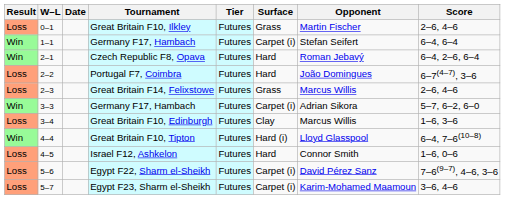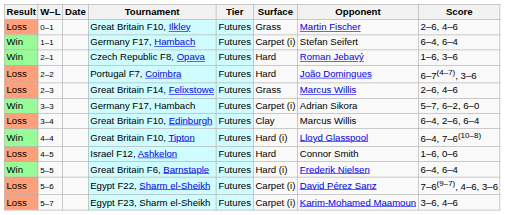 <table class="sortable wikitable">
 <tr>
 <th>Result</th>
 <th class="unsortable">W–L</th>
 <th>Date</th>
 <th>Tournament</th>
 <th>Tier</th>
 <th>Surface</th>
 <th>Opponent</th>
 <th class="unsortable">Score</th>
 </tr>
 <tr>
 <td bgcolor=FFA07A>Loss</td>
 <td><small>0–1</small></td>
 <td></td>
 <td style="background:#cffcff;">Great Britain F10, <a href='#'>Ilkley</a></td>
 <td style="background:#cffcff;">Futures</td>
 <td>Grass</td>
 <td> <a href='#'>Martin Fischer</a></td>
 <td>2–6, 4–6</td>
 </tr>
 <tr>
 <td bgcolor=98FB98>Win</td>
 <td><small>1–1</small></td>
 <td></td>
 <td style="background:#cffcff;">Germany F17, <a href='#'>Hambach</a></td>
 <td style="background:#cffcff;">Futures</td>
 <td>Carpet (i)</td>
 <td> Stefan Seifert</td>
 <td>6–4, 6–4</td>
 </tr>
 <tr>
 <td bgcolor=98FB98>Win</td>
 <td><small>2–1</small></td>
 <td></td>
 <td style="background:#cffcff;">Czech Republic F8, <a href='#'>Opava</a></td>
 <td style="background:#cffcff;">Futures</td>
 <td>Hard</td>
 <td> <a href='#'>Roman Jebavý</a></td>
-<td>6–4, 2–6, 6–4</td>
+<td>1–6, 3–6</td>
 </tr>
 <tr>
 <td bgcolor=FFA07A>Loss</td>
 <td><small>2–2</small></td>
 <td></td>
 <td style="background:#cffcff;">Portugal F7, <a href='#'>Coimbra</a></td>
 <td style="background:#cffcff;">Futures</td>
 <td>Hard</td>
 <td> <a href='#'>João Domingues</a></td>
 <td>6–7<sup>(4–7)</sup>, 3–6</td>
 </tr>
 <tr>
 <td bgcolor=FFA07A>Loss</td>
 <td><small>2–3</small></td>
 <td></td>
 <td style="background:#cffcff;">Great Britain F14, <a href='#'>Felixstowe</a></td>
 <td style="background:#cffcff;">Futures</td>
 <td>Grass</td>
 <td> <a href='#'>Marcus Willis</a></td>
 <td>2–6, 4–6</td>
 </tr>
 <tr>
 <td bgcolor=98FB98>Win</td>
 <td><small>3–3</small></td>
 <td></td>
 <td style="background:#cffcff;">Germany F17, Hambach</td>
 <td style="background:#cffcff;">Futures</td>
 <td>Carpet (i)</td>
 <td> Adrian Sikora</td>
 <td>5–7, 6–2, 6–0</td>
 </tr>
 <tr>
 <td bgcolor=FFA07A>Loss</td>
 <td><small>3–4</small></td>
 <td></td>
 <td style="background:#cffcff;">Great Britain F10, <a href='#'>Edinburgh</a></td>
 <td style="background:#cffcff;">Futures</td>
 <td>Clay</td>
 <td> Marcus Willis</td>
-<td>1–6, 3–6</td>
+<td>6–4, 2–6, 6–4</td>
 </tr>
 <tr>
 <td bgcolor=98FB98>Win</td>
 <td><small>4–4</small></td>
 <td></td>
 <td style="background:#cffcff;">Great Britain F10, <a href='#'>Tipton</a></td>
 <td style="background:#cffcff;">Futures</td>
 <td>Hard (i)</td>
 <td> <a href='#'>Lloyd Glasspool</a></td>
 <td>6–4, 7–6<sup>(10–8)</sup></td>
 </tr>
 <tr>
 <td bgcolor=FFA07A>Loss</td>
 <td><small>4–5</small></td>
 <td></td>
 <td style="background:#cffcff;">Israel F12, <a href='#'>Ashkelon</a></td>
 <td style="background:#cffcff;">Futures</td>
 <td>Hard</td>
 <td> Connor Smith</td>
 <td>1–6, 0–6</td>
 </tr>
 <tr>
+<td bgcolor=98FB98>Win</td>
+<td><small>5–5</small></td>
+<td></td>
+<td style="background:#cffcff;">Great Britain F6, <a href='#'>Barnstaple</a></td>
+<td style="background:#cffcff;">Futures</td>
+<td>Hard (i)</td>
+<td> <a href='#'>Frederik Nielsen</a></td>
+<td>6–4, 6–4</td>
+</tr>
+<tr>
 <td bgcolor=FFA07A>Loss</td>
 <td><small>5–6</small></td>
 <td></td>
 <td style="background:#cffcff;">Egypt F22, <a href='#'>Sharm el-Sheikh</a></td>
 <td style="background:#cffcff;">Futures</td>
 <td>Carpet (i)</td>
 <td> <a href='#'>David Pérez Sanz</a></td>
 <td>7–6<sup>(9–7)</sup>, 4–6, 3–6</td>
 </tr>
 <tr>
 <td bgcolor=FFA07A>Loss</td>
 <td><small>5–7</small></td>
 <td></td>
 <td style="background:#cffcff;">Egypt F23, Sharm el-Sheikh</td>
 <td style="background:#cffcff;">Futures</td>
 <td>Carpet (i)</td>
 <td> <a href='#'>Karim-Mohamed Maamoun</a></td>
 <td>3–6, 4–6</td>
 </tr>
 </table>
